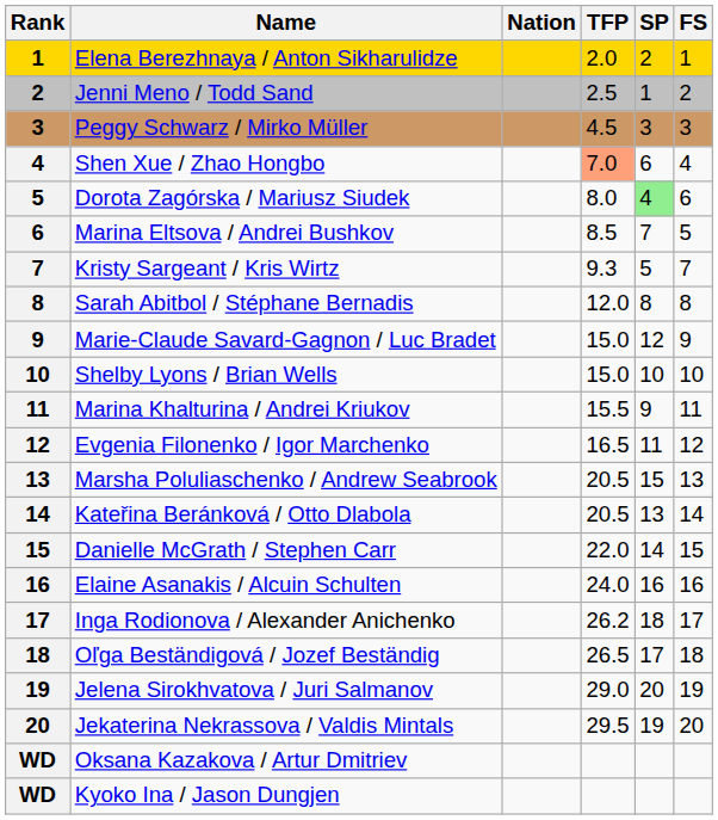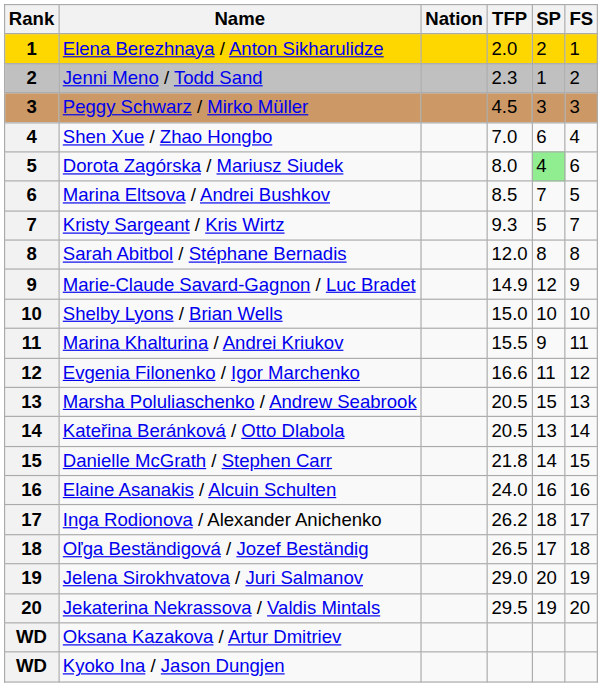 <table class="wikitable">
 <tr>
 <th>Rank</th>
 <th>Name</th>
 <th>Nation</th>
 <th>TFP</th>
 <th>SP</th>
 <th>FS</th>
 </tr>
 <tr bgcolor=gold>
 <td align=center><strong>1</strong></td>
 <td><a href='#'>Elena Berezhnaya</a> / <a href='#'>Anton Sikharulidze</a></td>
 <td></td>
 <td>2.0</td>
 <td>2</td>
 <td>1</td>
 </tr>
 <tr bgcolor=silver>
 <td align=center><strong>2</strong></td>
 <td><a href='#'>Jenni Meno</a> / <a href='#'>Todd Sand</a></td>
 <td></td>
-<td>2.5</td>
+<td>2.3</td>
 <td>1</td>
 <td>2</td>
 </tr>
 <tr bgcolor=cc9966>
 <td align=center><strong>3</strong></td>
 <td><a href='#'>Peggy Schwarz</a> / <a href='#'>Mirko Müller</a></td>
 <td></td>
 <td>4.5</td>
 <td>3</td>
 <td>3</td>
 </tr>
 <tr>
 <th>4</th>
 <td><a href='#'>Shen Xue</a> / <a href='#'>Zhao Hongbo</a></td>
 <td></td>
-<td style="background: lightsalmon;">7.0</td>
+<td>7.0</td>
 <td>6</td>
 <td>4</td>
 </tr>
 <tr>
 <th>5</th>
 <td><a href='#'>Dorota Zagórska</a> / <a href='#'>Mariusz Siudek</a></td>
 <td></td>
 <td>8.0</td>
 <td style="background: lightgreen;">4</td>
 <td>6</td>
 </tr>
 <tr>
 <th>6</th>
 <td><a href='#'>Marina Eltsova</a> / <a href='#'>Andrei Bushkov</a></td>
 <td></td>
 <td>8.5</td>
 <td>7</td>
 <td>5</td>
 </tr>
 <tr>
 <th>7</th>
 <td><a href='#'>Kristy Sargeant</a> / <a href='#'>Kris Wirtz</a></td>
 <td></td>
 <td>9.3</td>
 <td>5</td>
 <td>7</td>
 </tr>
 <tr>
 <th>8</th>
 <td><a href='#'>Sarah Abitbol</a> / <a href='#'>Stéphane Bernadis</a></td>
 <td></td>
 <td>12.0</td>
 <td>8</td>
 <td>8</td>
 </tr>
 <tr>
 <th>9</th>
 <td><a href='#'>Marie-Claude Savard-Gagnon</a> / <a href='#'>Luc Bradet</a></td>
 <td></td>
-<td>15.0</td>
+<td>14.9</td>
 <td>12</td>
 <td>9</td>
 </tr>
 <tr>
 <th>10</th>
 <td><a href='#'>Shelby Lyons</a> / <a href='#'>Brian Wells</a></td>
 <td></td>
 <td>15.0</td>
 <td>10</td>
 <td>10</td>
 </tr>
 <tr>
 <th>11</th>
 <td><a href='#'>Marina Khalturina</a> / <a href='#'>Andrei Kriukov</a></td>
 <td></td>
 <td>15.5</td>
 <td>9</td>
 <td>11</td>
 </tr>
 <tr>
 <th>12</th>
 <td><a href='#'>Evgenia Filonenko</a> / <a href='#'>Igor Marchenko</a></td>
 <td></td>
-<td>16.5</td>
+<td>16.6</td>
 <td>11</td>
 <td>12</td>
 </tr>
 <tr>
 <th>13</th>
 <td><a href='#'>Marsha Poluliaschenko</a> / <a href='#'>Andrew Seabrook</a></td>
 <td></td>
 <td>20.5</td>
 <td>15</td>
 <td>13</td>
 </tr>
 <tr>
 <th>14</th>
 <td><a href='#'>Kateřina Beránková</a> / <a href='#'>Otto Dlabola</a></td>
 <td></td>
 <td>20.5</td>
 <td>13</td>
 <td>14</td>
 </tr>
 <tr>
 <th>15</th>
 <td><a href='#'>Danielle McGrath</a> / <a href='#'>Stephen Carr</a></td>
 <td></td>
-<td>22.0</td>
+<td>21.8</td>
 <td>14</td>
 <td>15</td>
 </tr>
 <tr>
 <th>16</th>
 <td><a href='#'>Elaine Asanakis</a> / <a href='#'>Alcuin Schulten</a></td>
 <td></td>
 <td>24.0</td>
 <td>16</td>
 <td>16</td>
 </tr>
 <tr>
 <th>17</th>
 <td><a href='#'>Inga Rodionova</a> / Alexander Anichenko</td>
 <td></td>
 <td>26.2</td>
 <td>18</td>
 <td>17</td>
 </tr>
 <tr>
 <th>18</th>
 <td><a href='#'>Oľga Beständigová</a> / <a href='#'>Jozef Beständig</a></td>
 <td></td>
 <td>26.5</td>
 <td>17</td>
 <td>18</td>
 </tr>
 <tr>
 <th>19</th>
 <td><a href='#'>Jelena Sirokhvatova</a> / <a href='#'>Juri Salmanov</a></td>
 <td></td>
 <td>29.0</td>
 <td>20</td>
 <td>19</td>
 </tr>
 <tr>
 <th>20</th>
 <td><a href='#'>Jekaterina Nekrassova</a> / <a href='#'>Valdis Mintals</a></td>
 <td></td>
 <td>29.5</td>
 <td>19</td>
 <td>20</td>
 </tr>
 <tr>
 <th>WD</th>
 <td><a href='#'>Oksana Kazakova</a> / <a href='#'>Artur Dmitriev</a></td>
 <td></td>
 <td></td>
 <td></td>
 </tr>
 <tr>
 <th>WD</th>
 <td><a href='#'>Kyoko Ina</a> / <a href='#'>Jason Dungjen</a></td>
 <td></td>
 <td></td>
 <td></td>
 <td></td>
 </tr>
 </table>
